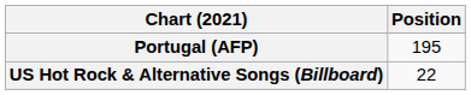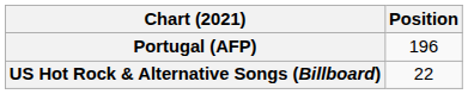 <table class="wikitable sortable plainrowheaders" style="text-align:center">
 <tr>
 <th scope="col">Chart (2021)</th>
 <th scope="col">Position</th>
 </tr>
 <tr>
 <th scope="row">Portugal (AFP)</th>
-<td>195</td>
+<td>196</td>
 </tr>
 <tr>
 <th scope="row">US Hot Rock & Alternative Songs (<em>Billboard</em>)</th>
 <td>22</td>
 </tr>
 </table>
